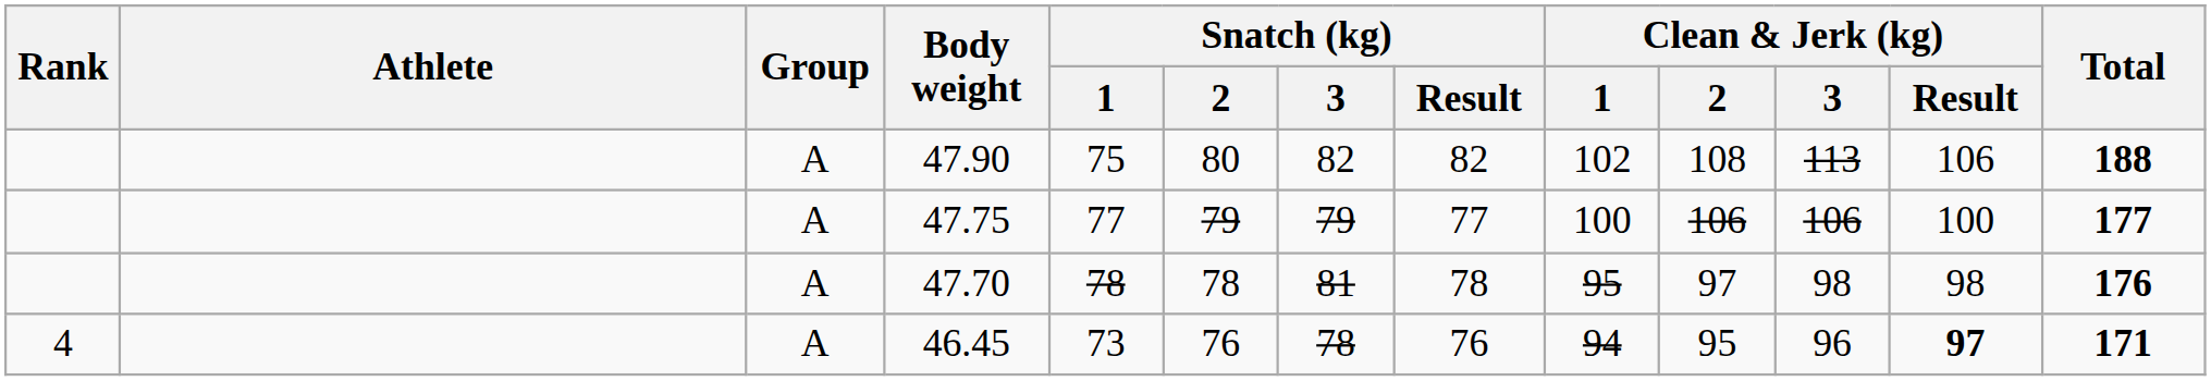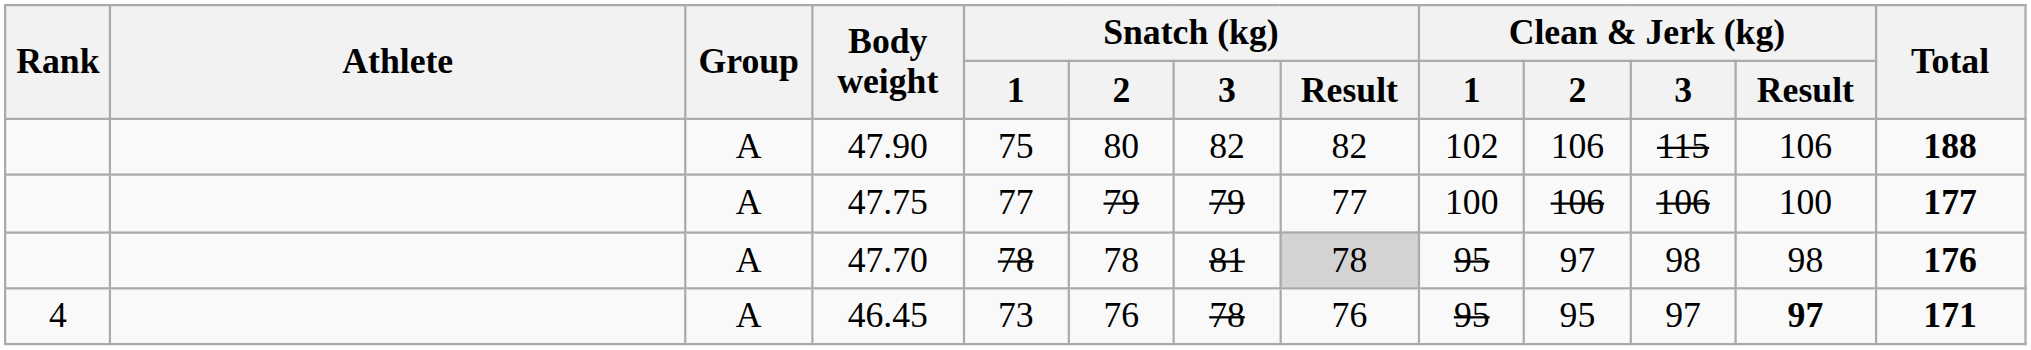 <table class = "wikitable" style="text-align:center;">
 <tr>
 <th rowspan=2 width=40>Rank</th>
 <th rowspan=2 width=250>Athlete</th>
 <th rowspan=2 width=50>Group</th>
 <th rowspan=2 width=60>Body weight</th>
 <th colspan=4>Snatch (kg)</th>
 <th colspan=4>Clean & Jerk (kg)</th>
 <th rowspan=2 width=60>Total</th>
 </tr>
 <tr>
 <th width=40>1</th>
 <th width=40>2</th>
 <th width=40>3</th>
 <th width=55>Result</th>
 <th width=40>1</th>
 <th width=40>2</th>
 <th width=40>3</th>
 <th width=55>Result</th>
 </tr>
 <tr>
 <td></td>
 <td align=left></td>
 <td>A</td>
 <td>47.90</td>
 <td>75</td>
 <td>80</td>
 <td>82</td>
 <td>82</td>
 <td>102</td>
-<td>108</td>
-<td><s>113</s></td>
+<td>106</td>
+<td><s>115</s></td>
 <td>106</td>
 <td><strong>188</strong></td>
 </tr>
 <tr>
 <td></td>
 <td align=left></td>
 <td>A</td>
 <td>47.75</td>
 <td>77</td>
 <td><s>79</s></td>
 <td><s>79</s></td>
 <td>77</td>
 <td>100</td>
 <td><s>106</s></td>
 <td><s>106</s></td>
 <td>100</td>
 <td><strong>177</strong></td>
 </tr>
 <tr>
 <td></td>
 <td align=left></td>
 <td>A</td>
 <td>47.70</td>
 <td><s>78</s></td>
 <td>78</td>
 <td><s>81</s></td>
-<td>78</td>
+<td style="background: lightgrey;">78</td>
 <td><s>95</s></td>
 <td>97</td>
 <td>98</td>
 <td>98</td>
 <td><strong>176</strong></td>
 </tr>
 <tr>
 <td>4</td>
 <td align=left></td>
 <td>A</td>
 <td>46.45</td>
 <td>73</td>
 <td>76</td>
 <td><s>78</s></td>
 <td>76</td>
-<td><s>94</s></td>
+<td><s>95</s></td>
 <td>95</td>
-<td>96</td>
+<td>97</td>
 <td><strong>97</strong></td>
 <td><strong>171</strong></td>
 </tr>
 </table>
